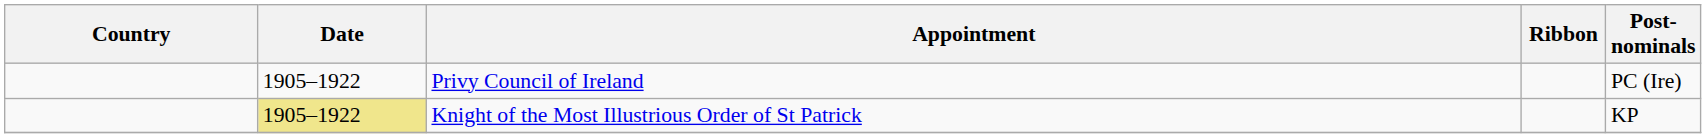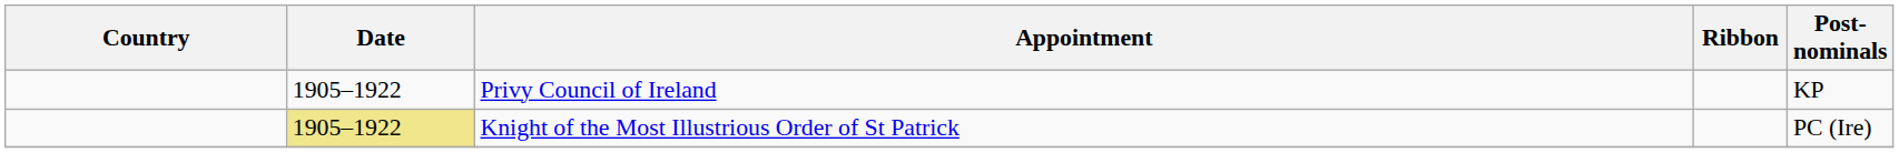 <table class="wikitable">
 <tr>
 <th style="width:15%;">Country</th>
 <th style="width:10%;">Date</th>
 <th style="width:65%;">Appointment</th>
 <th style="width:5%;">Ribbon</th>
 <th style="width:5%;">Post-nominals</th>
 </tr>
 <tr>
 <td></td>
 <td>1905–1922</td>
 <td><a href='#'>Privy Council of Ireland</a></td>
 <td></td>
-<td>PC (Ire)</td>
+<td>KP</td>
 </tr>
 <tr>
 <td></td>
 <td style="background: khaki;">1905–1922</td>
 <td><a href='#'>Knight of the Most Illustrious Order of St Patrick</a></td>
 <td></td>
-<td>KP</td>
+<td>PC (Ire)</td>
 </tr>
 <tr>
 </tr>
 </table>
